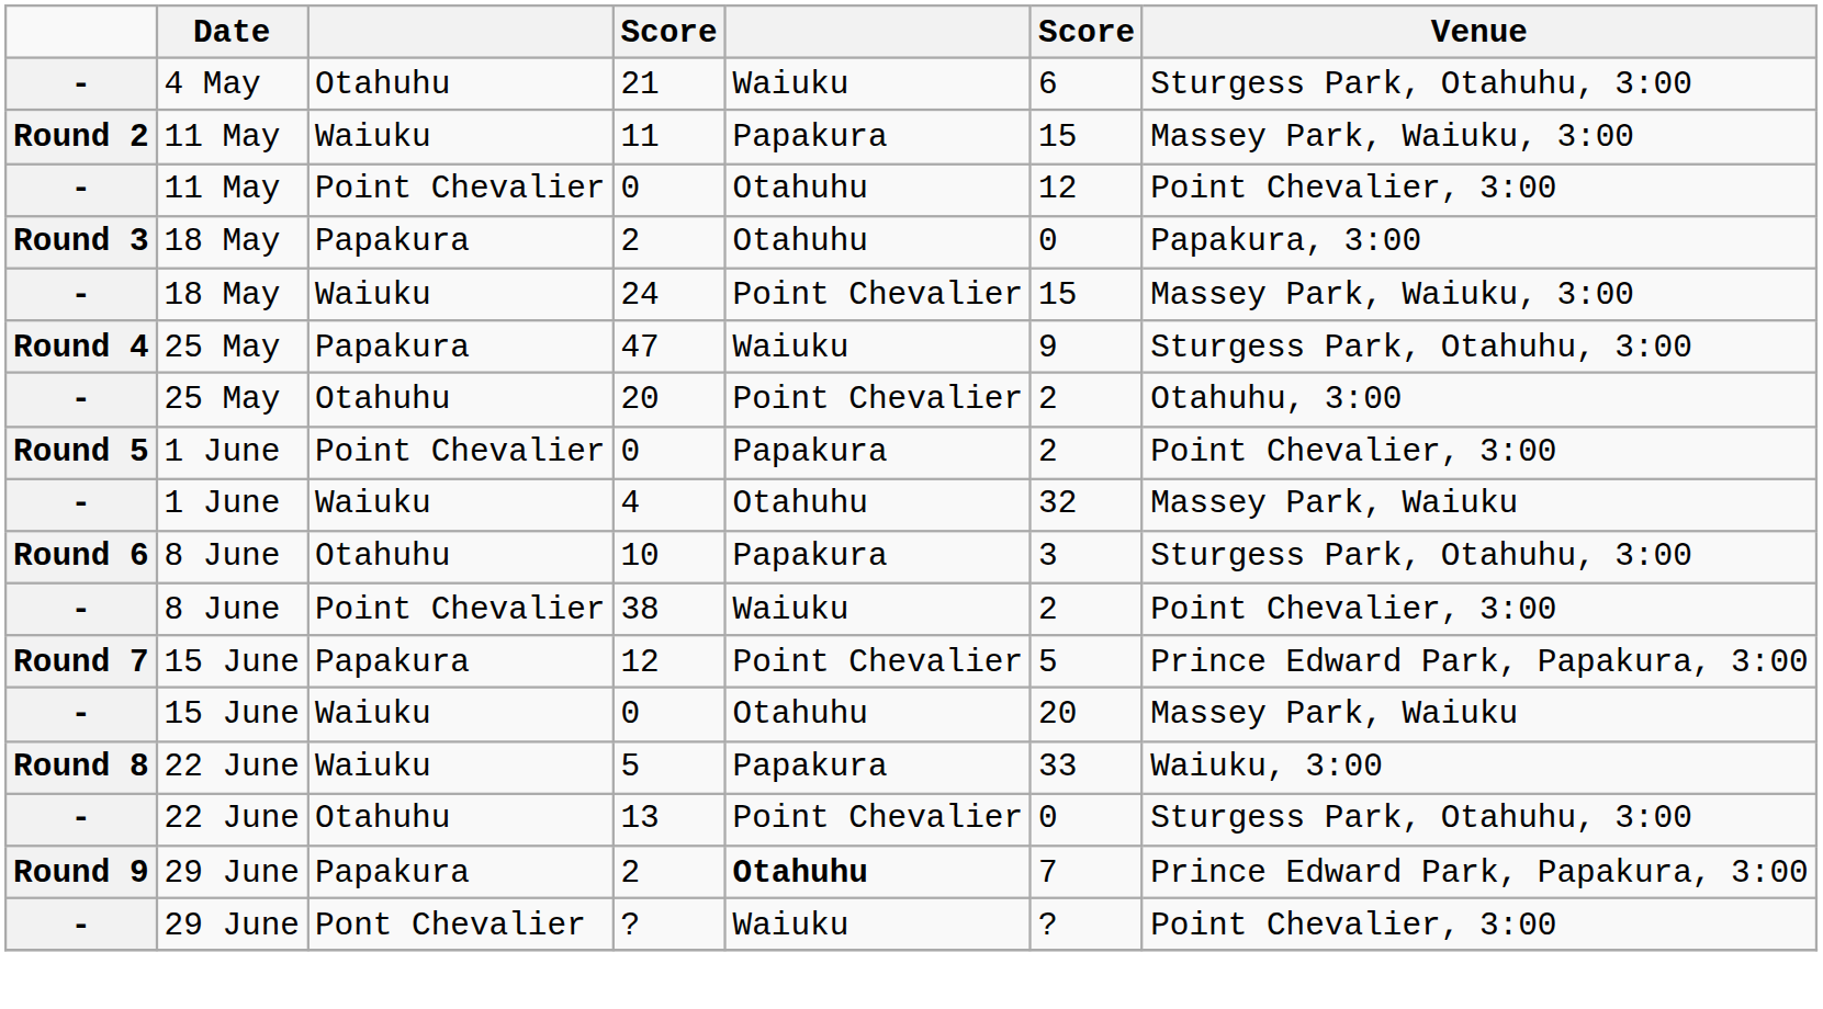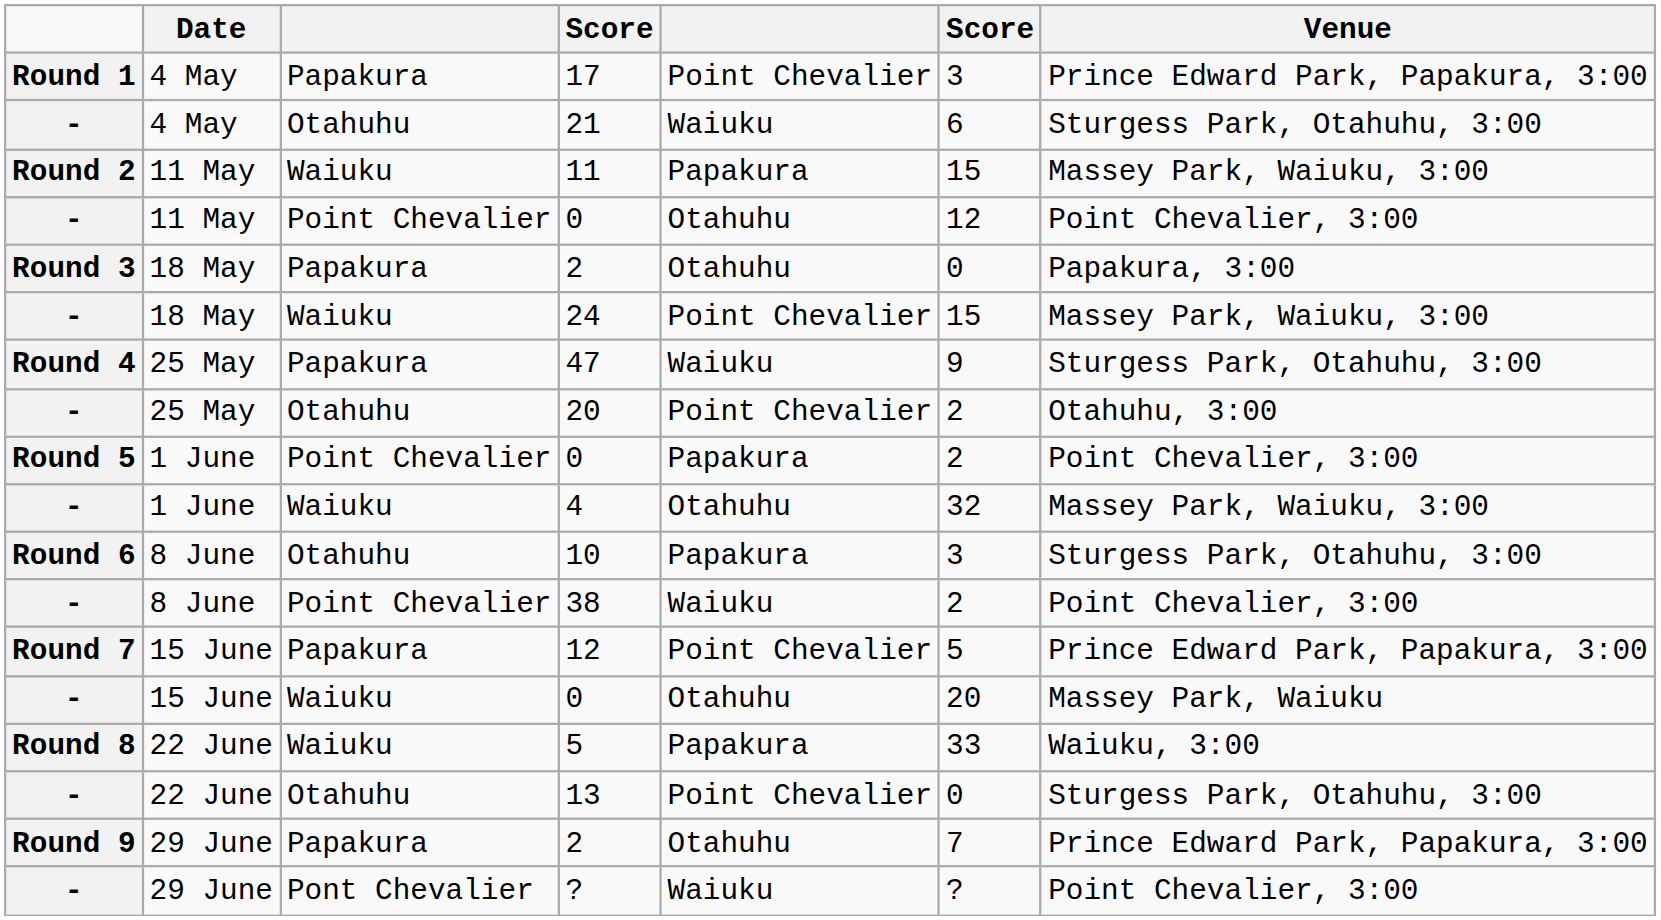 <table class="wikitable mw-collapsible">
 <tr>
 <td></td>
 <th scope="col">Date</th>
 <th scope="col"></th>
 <th scope="col">Score</th>
 <th scope="col"></th>
 <th scope="col">Score</th>
 <th scope="col">Venue</th>
+</tr>
+<tr>
+<th scope="row">Round 1</th>
+<td>4 May</td>
+<td>Papakura</td>
+<td>17</td>
+<td>Point Chevalier</td>
+<td>3</td>
+<td>Prince Edward Park, Papakura, 3:00</td>
 </tr>
 <tr>
 <th scope="row">-</th>
 <td>4 May</td>
 <td>Otahuhu</td>
 <td>21</td>
 <td>Waiuku</td>
 <td>6</td>
 <td>Sturgess Park, Otahuhu, 3:00</td>
 </tr>
 <tr>
 <th scope="row">Round 2</th>
 <td>11 May</td>
 <td>Waiuku</td>
 <td>11</td>
 <td>Papakura</td>
 <td>15</td>
 <td>Massey Park, Waiuku, 3:00</td>
 </tr>
 <tr>
 <th scope="row">-</th>
 <td>11 May</td>
 <td>Point Chevalier</td>
 <td>0</td>
 <td>Otahuhu</td>
 <td>12</td>
 <td>Point Chevalier, 3:00</td>
 </tr>
 <tr>
 <th scope="row">Round 3</th>
 <td>18 May</td>
 <td>Papakura</td>
 <td>2</td>
 <td>Otahuhu</td>
 <td>0</td>
 <td>Papakura, 3:00</td>
 </tr>
 <tr>
 <th scope="row">-</th>
 <td>18 May</td>
 <td>Waiuku</td>
 <td>24</td>
 <td>Point Chevalier</td>
 <td>15</td>
 <td>Massey Park, Waiuku, 3:00</td>
 </tr>
 <tr>
 <th scope="row">Round 4</th>
 <td>25 May</td>
 <td>Papakura</td>
 <td>47</td>
 <td>Waiuku</td>
 <td>9</td>
 <td>Sturgess Park, Otahuhu, 3:00</td>
 </tr>
 <tr>
 <th scope="row">-</th>
 <td>25 May</td>
 <td>Otahuhu</td>
 <td>20</td>
 <td>Point Chevalier</td>
 <td>2</td>
 <td>Otahuhu, 3:00</td>
 </tr>
 <tr>
 <th scope="row">Round 5</th>
 <td>1 June</td>
 <td>Point Chevalier</td>
 <td>0</td>
 <td>Papakura</td>
 <td>2</td>
 <td>Point Chevalier, 3:00</td>
 </tr>
 <tr>
 <th scope="row">-</th>
 <td>1 June</td>
 <td>Waiuku</td>
 <td>4</td>
 <td>Otahuhu</td>
 <td>32</td>
-<td>Massey Park, Waiuku</td>
+<td>Massey Park, Waiuku, 3:00</td>
 </tr>
 <tr>
 <th scope="row">Round 6</th>
 <td>8 June</td>
 <td>Otahuhu</td>
 <td>10</td>
 <td>Papakura</td>
 <td>3</td>
 <td>Sturgess Park, Otahuhu, 3:00</td>
 </tr>
 <tr>
 <th scope="row">-</th>
 <td>8 June</td>
 <td>Point Chevalier</td>
 <td>38</td>
 <td>Waiuku</td>
 <td>2</td>
 <td>Point Chevalier, 3:00</td>
 </tr>
 <tr>
 <th scope="row">Round 7</th>
 <td>15 June</td>
 <td>Papakura</td>
 <td>12</td>
 <td>Point Chevalier</td>
 <td>5</td>
 <td>Prince Edward Park, Papakura, 3:00</td>
 </tr>
 <tr>
 <th scope="row">-</th>
 <td>15 June</td>
 <td>Waiuku</td>
 <td>0</td>
 <td>Otahuhu</td>
 <td>20</td>
 <td>Massey Park, Waiuku</td>
 </tr>
 <tr>
 <th scope="row">Round 8</th>
 <td>22 June</td>
 <td>Waiuku</td>
 <td>5</td>
 <td>Papakura</td>
 <td>33</td>
 <td>Waiuku, 3:00</td>
 </tr>
 <tr>
 <th scope="row">-</th>
 <td>22 June</td>
 <td>Otahuhu</td>
 <td>13</td>
 <td>Point Chevalier</td>
 <td>0</td>
 <td>Sturgess Park, Otahuhu, 3:00</td>
 </tr>
 <tr>
 <th scope="row">Round 9</th>
 <td>29 June</td>
 <td>Papakura</td>
 <td>2</td>
-<td><strong>Otahuhu</strong></td>
+<td>Otahuhu</td>
 <td>7</td>
 <td>Prince Edward Park, Papakura, 3:00</td>
 </tr>
 <tr>
 <th scope="row">-</th>
 <td>29 June</td>
 <td>Pont Chevalier</td>
 <td>?</td>
 <td>Waiuku</td>
 <td>?</td>
 <td>Point Chevalier, 3:00</td>
 </tr>
 <tr>
 </tr>
 </table>
